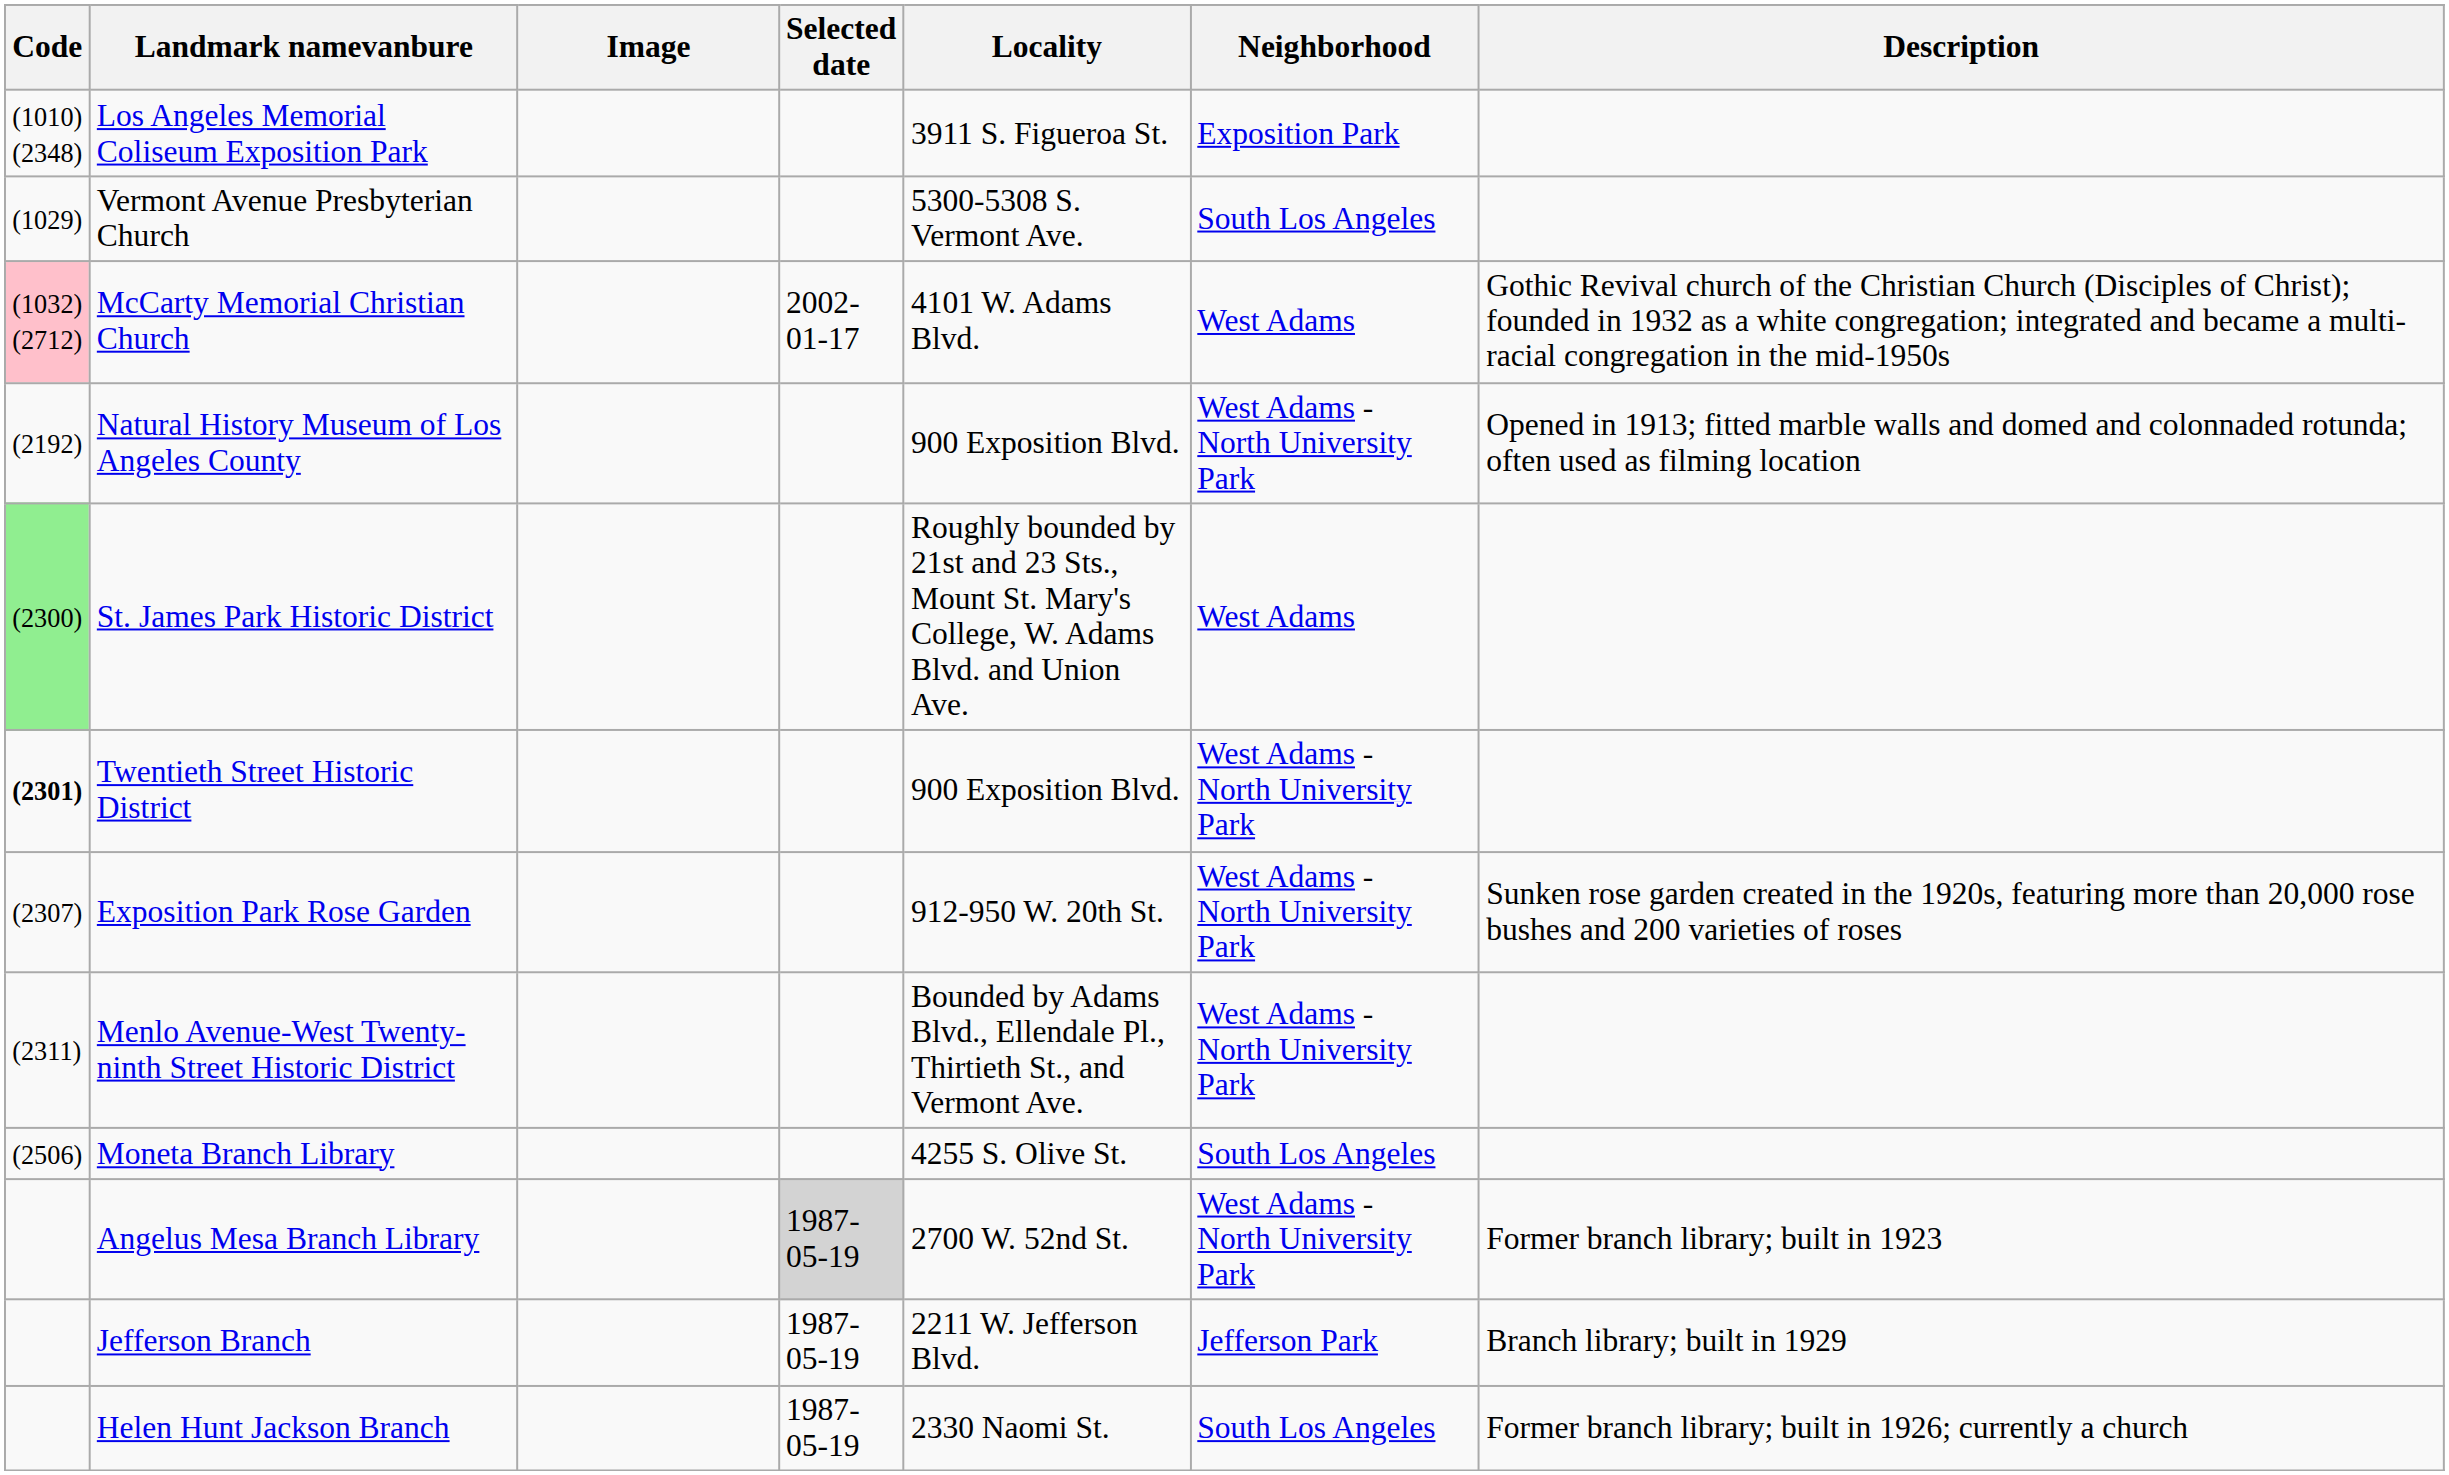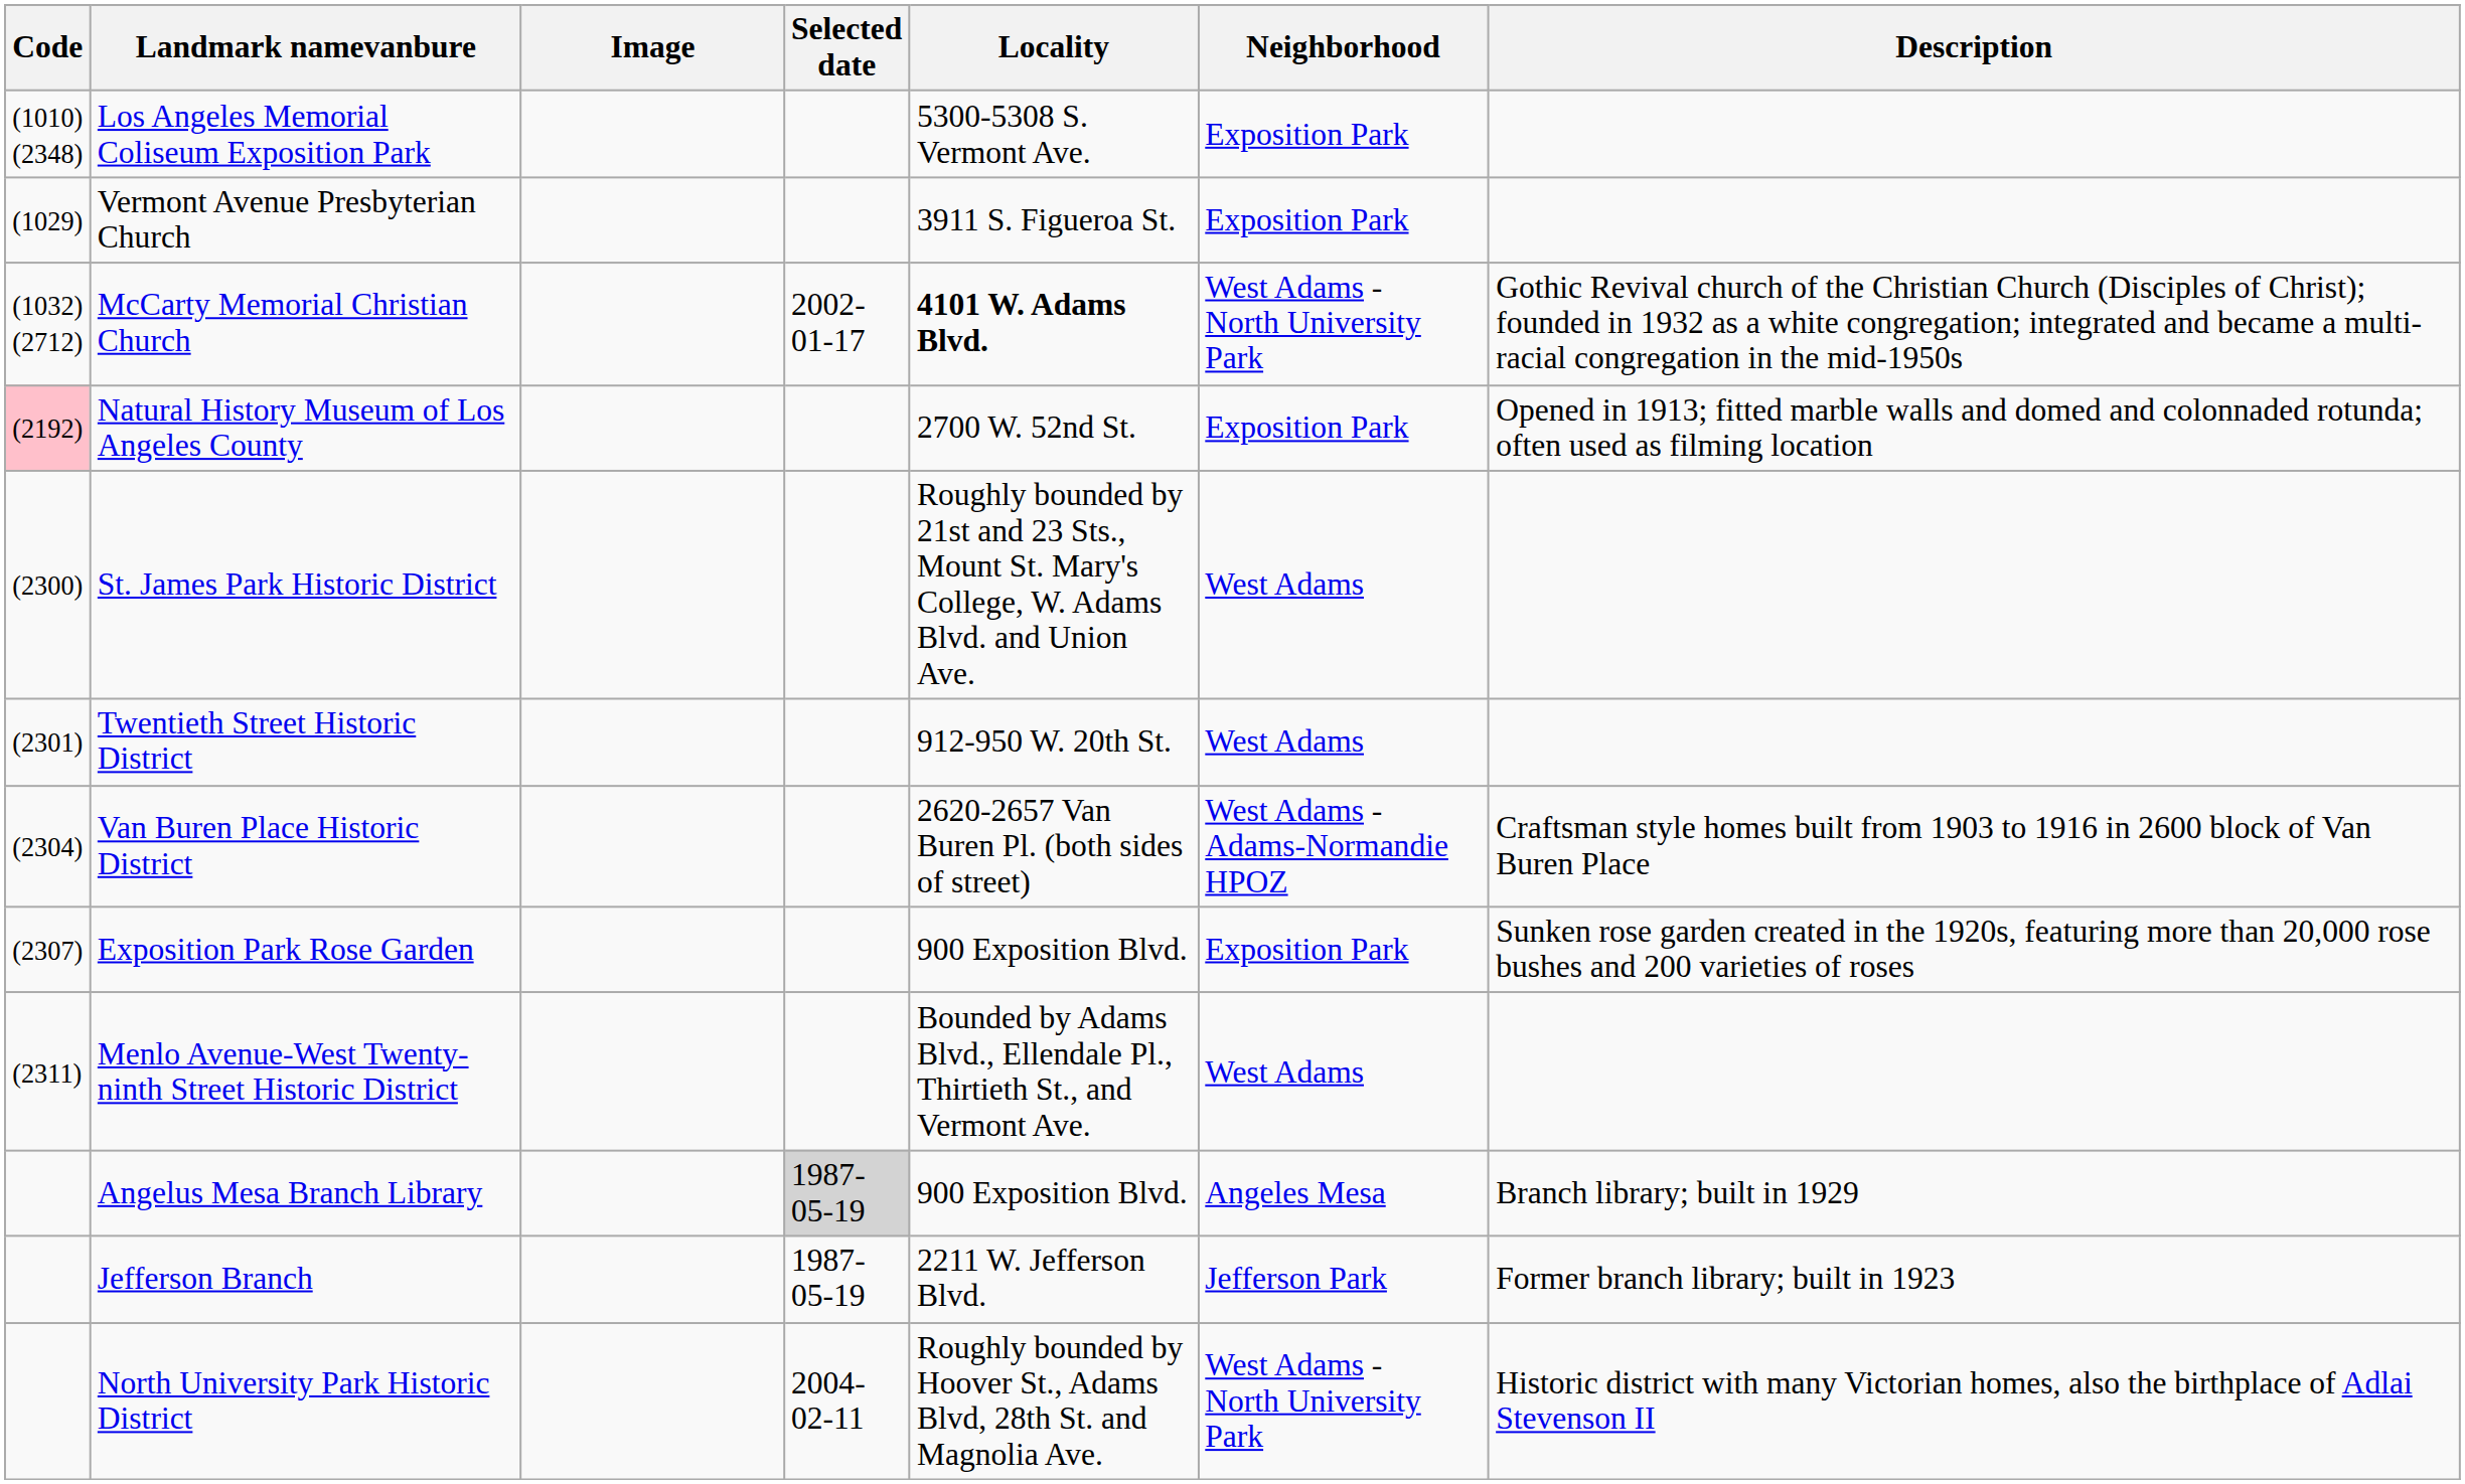 <table class="wikitable sortable" style="width:98%">
 <tr>
 <th width=1%><strong>Code</strong></th>
 <th width="18%"><strong>Landmark name</strong>vanbure</th>
 <th class="unsortable" width="11%"><strong>Image</strong></th>
 <th width="4%"><strong>Selected date</strong></th>
 <th width="12%"><strong>Locality</strong></th>
 <th width="12%"><strong>Neighborhood</strong></th>
 <th class="unsortable" width="41%"><strong>Description</strong></th>
 </tr>
 <tr>
 <td><small>(1010)<br>(2348)</small></td>
 <td><a href='#'>Los Angeles Memorial Coliseum Exposition Park</a></td>
 <td></td>
 <td></td>
-<td>3911 S. Figueroa St.<br><small></small></td>
+<td>5300-5308 S. Vermont Ave.<br><small></small></td>
 <td><a href='#'>Exposition Park</a></td>
 <td></td>
 </tr>
 <tr>
 <td><small>(1029)</small></td>
 <td>Vermont Avenue Presbyterian Church</td>
 <td></td>
 <td></td>
-<td>5300-5308 S. Vermont Ave.<br><small></small></td>
-<td><a href='#'>South Los Angeles</a></td>
+<td>3911 S. Figueroa St.<br><small></small></td>
+<td><a href='#'>Exposition Park</a></td>
 <td></td>
 </tr>
 <tr>
-<td style="background: pink;"><small>(1032)<br>(2712)</small></td>
+<td><small>(1032)<br>(2712)</small></td>
 <td><a href='#'>McCarty Memorial Christian Church</a></td>
 <td></td>
 <td>2002-01-17</td>
-<td>4101 W. Adams Blvd.<br><small></small></td>
-<td><a href='#'>West Adams</a></td>
+<td><strong>4101 W. Adams Blvd.<br><small></small></strong></td>
+<td><a href='#'>West Adams</a> - <br><a href='#'>North University Park</a></td>
 <td>Gothic Revival church of the Christian Church (Disciples of Christ); founded in 1932 as a white congregation; integrated and became a multi-racial congregation in the mid-1950s</td>
 </tr>
 <tr>
-<td><small>(2192)</small></td>
+<td style="background: pink;"><small>(2192)</small></td>
 <td><a href='#'>Natural History Museum of Los Angeles County</a></td>
 <td></td>
 <td></td>
-<td>900 Exposition Blvd.</td>
-<td><a href='#'>West Adams</a> - <br><a href='#'>North University Park</a></td>
+<td>2700 W. 52nd St.<br><small></small></td>
+<td><a href='#'>Exposition Park</a></td>
 <td>Opened in 1913; fitted marble walls and domed and colonnaded rotunda; often used as filming location</td>
 </tr>
 <tr>
-<td style="background: lightgreen;"><small>(2300)</small></td>
+<td><small>(2300)</small></td>
 <td><a href='#'>St. James Park Historic District</a></td>
 <td></td>
 <td></td>
 <td>Roughly bounded by 21st and 23 Sts., Mount St. Mary's College, W. Adams Blvd. and Union Ave.<br><small></small></td>
 <td><a href='#'>West Adams</a></td>
 <td></td>
 </tr>
 <tr>
-<td><strong><small>(2301)</small></strong></td>
+<td><small>(2301)</small></td>
 <td><a href='#'>Twentieth Street Historic District</a></td>
 <td></td>
 <td></td>
-<td>900 Exposition Blvd.</td>
-<td><a href='#'>West Adams</a> - <br><a href='#'>North University Park</a></td>
+<td>912-950 W. 20th St.<br><small></small></td>
+<td><a href='#'>West Adams</a></td>
 <td></td>
+</tr>
+<tr>
+<td><small>(2304)</small></td>
+<td><a href='#'>Van Buren Place Historic District</a></td>
+<td></td>
+<td></td>
+<td>2620-2657 Van Buren Pl. (both sides of street)<br><small></small></td>
+<td><a href='#'>West Adams</a> - <br><a href='#'>Adams-Normandie HPOZ</a></td>
+<td>Craftsman style homes built from 1903 to 1916 in 2600 block of Van Buren Place</td>
 </tr>
 <tr>
 <td><small>(2307)</small></td>
 <td><a href='#'>Exposition Park Rose Garden</a></td>
 <td></td>
 <td></td>
-<td>912-950 W. 20th St.<br><small></small></td>
-<td><a href='#'>West Adams</a> - <br><a href='#'>North University Park</a></td>
+<td>900 Exposition Blvd.</td>
+<td><a href='#'>Exposition Park</a></td>
 <td>Sunken rose garden created in the 1920s, featuring more than 20,000 rose bushes and 200 varieties of roses</td>
 </tr>
 <tr>
 <td><small>(2311)</small></td>
 <td><a href='#'>Menlo Avenue-West Twenty-ninth Street Historic District</a></td>
 <td></td>
 <td></td>
 <td>Bounded by Adams Blvd., Ellendale Pl., Thirtieth St., and Vermont Ave.</td>
-<td><a href='#'>West Adams</a> - <br><a href='#'>North University Park</a></td>
-<td></td>
-</tr>
-<tr>
-<td><small>(2506)</small></td>
-<td><a href='#'>Moneta Branch Library</a></td>
-<td></td>
-<td></td>
-<td>4255 S. Olive St.<br><small></small></td>
-<td><a href='#'>South Los Angeles</a></td>
+<td><a href='#'>West Adams</a></td>
 <td></td>
 </tr>
 <tr>
 <td></td>
 <td><a href='#'>Angelus Mesa Branch Library</a></td>
 <td></td>
 <td style="background: lightgrey;">1987-05-19</td>
-<td>2700 W. 52nd St.<br><small></small></td>
-<td><a href='#'>West Adams</a> - <br><a href='#'>North University Park</a></td>
-<td>Former branch library; built in 1923</td>
+<td>900 Exposition Blvd.</td>
+<td><a href='#'>Angeles Mesa</a></td>
+<td>Branch library; built in 1929</td>
 </tr>
 <tr>
 <td></td>
 <td><a href='#'>Jefferson Branch</a></td>
 <td></td>
 <td>1987-05-19</td>
 <td>2211 W. Jefferson Blvd.<br><small></small></td>
 <td><a href='#'>Jefferson Park</a></td>
-<td>Branch library; built in 1929</td>
+<td>Former branch library; built in 1923</td>
 </tr>
 <tr>
 <td></td>
-<td><a href='#'>Helen Hunt Jackson Branch</a></td>
+<td><a href='#'>North University Park Historic District</a></td>
 <td></td>
-<td>1987-05-19</td>
-<td>2330 Naomi St.<br><small></small></td>
-<td><a href='#'>South Los Angeles</a></td>
-<td>Former branch library; built in 1926; currently a church</td>
+<td>2004-02-11</td>
+<td>Roughly bounded by Hoover St., Adams Blvd, 28th St. and Magnolia Ave.</td>
+<td><a href='#'>West Adams</a> - <br><a href='#'>North University Park</a></td>
+<td>Historic district with many Victorian homes, also the birthplace of <a href='#'>Adlai Stevenson II</a></td>
 </tr>
 <tr>
 </tr>
 </table>
